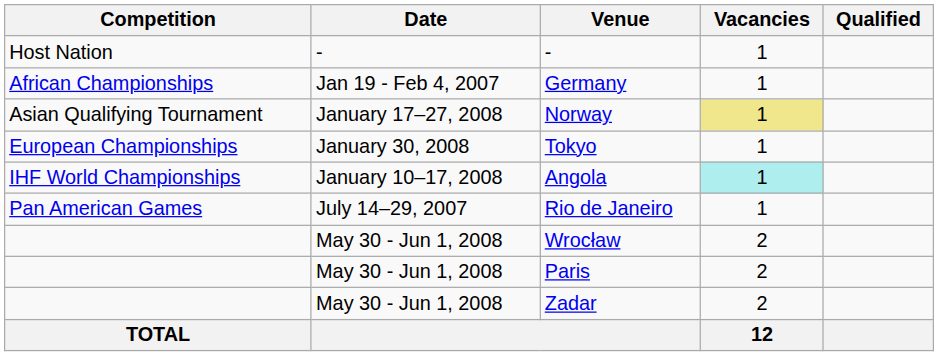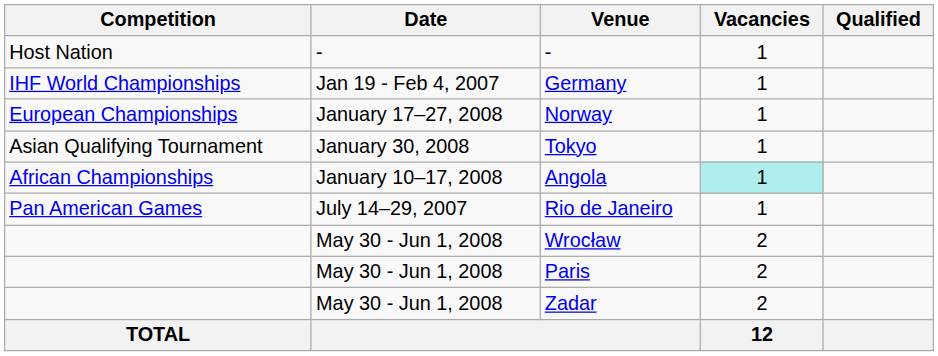 <table class="wikitable" width=750>
 <tr>
 <th>Competition</th>
 <th>Date</th>
 <th>Venue</th>
 <th>Vacancies</th>
 <th>Qualified</th>
 </tr>
 <tr>
 <td>Host Nation</td>
 <td>-</td>
 <td>-</td>
 <td align="center">1</td>
 <td></td>
 </tr>
 <tr>
-<td><a href='#'>African Championships</a></td>
+<td><a href='#'>IHF World Championships</a></td>
 <td>Jan 19 - Feb 4, 2007</td>
 <td> <a href='#'>Germany</a></td>
 <td align="center">1</td>
 <td></td>
 </tr>
 <tr>
-<td>Asian Qualifying Tournament</td>
+<td><a href='#'>European Championships</a></td>
 <td>January 17–27, 2008</td>
 <td> <a href='#'>Norway</a></td>
-<td align="center" style="background: khaki;">1</td>
+<td align="center">1</td>
 <td></td>
 </tr>
 <tr>
-<td><a href='#'>European Championships</a></td>
+<td>Asian Qualifying Tournament</td>
 <td>January 30, 2008</td>
 <td> <a href='#'>Tokyo</a></td>
 <td align="center">1</td>
 <td></td>
 </tr>
 <tr>
-<td><a href='#'>IHF World Championships</a></td>
+<td><a href='#'>African Championships</a></td>
 <td>January 10–17, 2008</td>
 <td> <a href='#'>Angola</a></td>
 <td align="center" style="background: paleturquoise;">1</td>
 <td></td>
 </tr>
 <tr>
 <td><a href='#'>Pan American Games</a></td>
 <td>July 14–29, 2007</td>
 <td> <a href='#'>Rio de Janeiro</a></td>
 <td align="center">1</td>
 <td></td>
 </tr>
 <tr>
 <td></td>
 <td>May 30 - Jun 1, 2008</td>
 <td> <a href='#'>Wrocław</a></td>
 <td align="center">2</td>
 <td><br></td>
 </tr>
 <tr>
 <td></td>
 <td>May 30 - Jun 1, 2008</td>
 <td> <a href='#'>Paris</a></td>
 <td align="center">2</td>
 <td><br></td>
 </tr>
 <tr>
 <td></td>
 <td>May 30 - Jun 1, 2008</td>
 <td> <a href='#'>Zadar</a></td>
 <td align="center">2</td>
 <td><br></td>
 </tr>
 <tr>
 <th>TOTAL</th>
 <th colspan="2"></th>
 <th>12</th>
 <th></th>
 </tr>
 </table>
